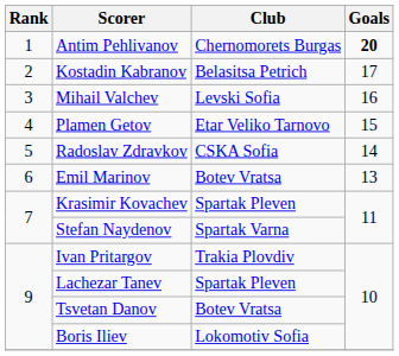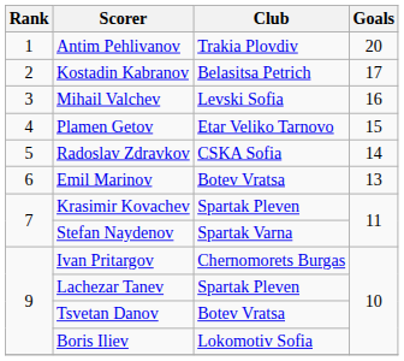 <table class="wikitable" style="text-align:center">
 <tr>
 <th>Rank</th>
 <th>Scorer</th>
 <th>Club</th>
 <th>Goals</th>
 </tr>
 <tr>
 <td rowspan="1">1</td>
 <td align="left"> <a href='#'>Antim Pehlivanov</a></td>
-<td align="left"><a href='#'>Chernomorets Burgas</a></td>
-<td rowspan="1"><strong>20</strong></td>
+<td align="left"><a href='#'>Trakia Plovdiv</a></td>
+<td rowspan="1">20</td>
 </tr>
 <tr>
 <td rowspan="1">2</td>
 <td align="left"> <a href='#'>Kostadin Kabranov</a></td>
 <td align="left"><a href='#'>Belasitsa Petrich</a></td>
 <td rowspan="1">17</td>
 </tr>
 <tr>
 <td rowspan="1">3</td>
 <td align="left"> <a href='#'>Mihail Valchev</a></td>
 <td align="left"><a href='#'>Levski Sofia</a></td>
 <td rowspan="1">16</td>
 </tr>
 <tr>
 <td rowspan="1">4</td>
 <td align="left"> <a href='#'>Plamen Getov</a></td>
 <td align="left"><a href='#'>Etar Veliko Tarnovo</a></td>
 <td rowspan="1">15</td>
 </tr>
 <tr>
 <td rowspan="1">5</td>
 <td align="left"> <a href='#'>Radoslav Zdravkov</a></td>
 <td align="left"><a href='#'>CSKA Sofia</a></td>
 <td rowspan="1">14</td>
 </tr>
 <tr>
 <td rowspan="1">6</td>
 <td align="left"> <a href='#'>Emil Marinov</a></td>
 <td align="left"><a href='#'>Botev Vratsa</a></td>
 <td rowspan="1">13</td>
 </tr>
 <tr>
 <td rowspan="2">7</td>
 <td align="left"> <a href='#'>Krasimir Kovachev</a></td>
 <td align="left"><a href='#'>Spartak Pleven</a></td>
 <td rowspan="2">11</td>
 </tr>
 <tr>
 <td align="left"> <a href='#'>Stefan Naydenov</a></td>
 <td align="left"><a href='#'>Spartak Varna</a></td>
 </tr>
 <tr>
 <td rowspan="4">9</td>
 <td align="left"> <a href='#'>Ivan Pritargov</a></td>
-<td align="left"><a href='#'>Trakia Plovdiv</a></td>
+<td align="left"><a href='#'>Chernomorets Burgas</a></td>
 <td rowspan="4">10</td>
 </tr>
 <tr>
 <td align="left"> <a href='#'>Lachezar Tanev</a></td>
 <td align="left"><a href='#'>Spartak Pleven</a></td>
 </tr>
 <tr>
 <td align="left"> <a href='#'>Tsvetan Danov</a></td>
 <td align="left"><a href='#'>Botev Vratsa</a></td>
 </tr>
 <tr>
 <td align="left"> <a href='#'>Boris Iliev</a></td>
 <td align="left"><a href='#'>Lokomotiv Sofia</a></td>
 </tr>
 <tr>
 </tr>
 </table>
